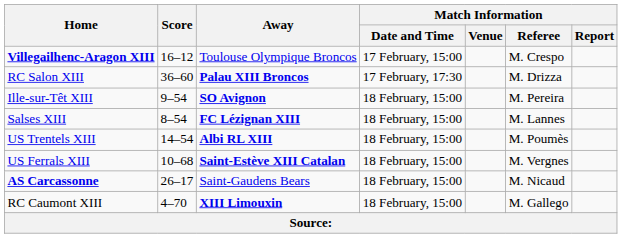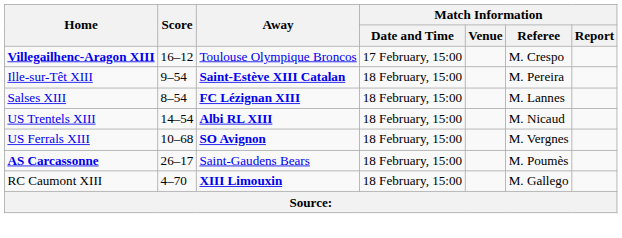 <table class="wikitable defaultcenter col1left col3left">
 <tr>
 <th scope="col" rowspan=2>Home</th>
 <th scope="col" rowspan=2>Score</th>
 <th scope="col" rowspan=2>Away</th>
 <th scope="col" colspan=4>Match Information</th>
 </tr>
 <tr>
 <th scope="col">Date and Time</th>
 <th scope="col">Venue</th>
 <th scope="col">Referee</th>
 <th scope="col">Report</th>
 </tr>
 <tr>
 <td> <strong><a href='#'>Villegailhenc-Aragon XIII</a></strong></td>
 <td>16–12</td>
 <td> <a href='#'>Toulouse Olympique Broncos</a></td>
 <td>17 February, 15:00</td>
 <td></td>
 <td>M. Crespo</td>
 <td></td>
 </tr>
 <tr>
-<td> <a href='#'>RC Salon XIII</a></td>
-<td>36–60</td>
-<td> <strong><a href='#'>Palau XIII Broncos</a></strong></td>
-<td>17 February, 17:30</td>
-<td></td>
-<td>M. Drizza</td>
-<td></td>
-</tr>
-<tr>
 <td><a href='#'>Ille-sur-Têt XIII</a></td>
 <td>9–54</td>
-<td> <strong><a href='#'>SO Avignon</a></strong></td>
+<td> <strong><a href='#'>Saint-Estève XIII Catalan</a></strong></td>
 <td>18 February, 15:00</td>
 <td></td>
 <td>M. Pereira</td>
 <td></td>
 </tr>
 <tr>
 <td><a href='#'>Salses XIII</a></td>
 <td>8–54</td>
 <td> <strong><a href='#'>FC Lézignan XIII</a></strong></td>
 <td>18 February, 15:00</td>
 <td></td>
 <td>M. Lannes</td>
 <td></td>
 </tr>
 <tr>
 <td><a href='#'>US Trentels XIII</a></td>
 <td>14–54</td>
 <td> <strong><a href='#'>Albi RL XIII</a></strong></td>
 <td>18 February, 15:00</td>
 <td></td>
-<td>M. Poumès</td>
+<td>M. Nicaud</td>
 <td></td>
 </tr>
 <tr>
 <td> <a href='#'>US Ferrals XIII</a></td>
 <td>10–68</td>
-<td> <strong><a href='#'>Saint-Estève XIII Catalan</a></strong></td>
+<td> <strong><a href='#'>SO Avignon</a></strong></td>
 <td>18 February, 15:00</td>
 <td></td>
 <td>M. Vergnes</td>
 <td></td>
 </tr>
 <tr>
 <td> <strong><a href='#'>AS Carcassonne</a></strong></td>
 <td>26–17</td>
 <td> <a href='#'>Saint-Gaudens Bears</a></td>
 <td>18 February, 15:00</td>
 <td></td>
-<td>M. Nicaud</td>
+<td>M. Poumès</td>
 <td></td>
 </tr>
 <tr>
 <td>RC Caumont XIII</td>
 <td>4–70</td>
 <td> <strong><a href='#'>XIII Limouxin</a></strong></td>
 <td>18 February, 15:00</td>
 <td></td>
 <td>M. Gallego</td>
 <td></td>
 </tr>
 <tr>
 <th colspan=7>Source:</th>
 </tr>
 </table>
